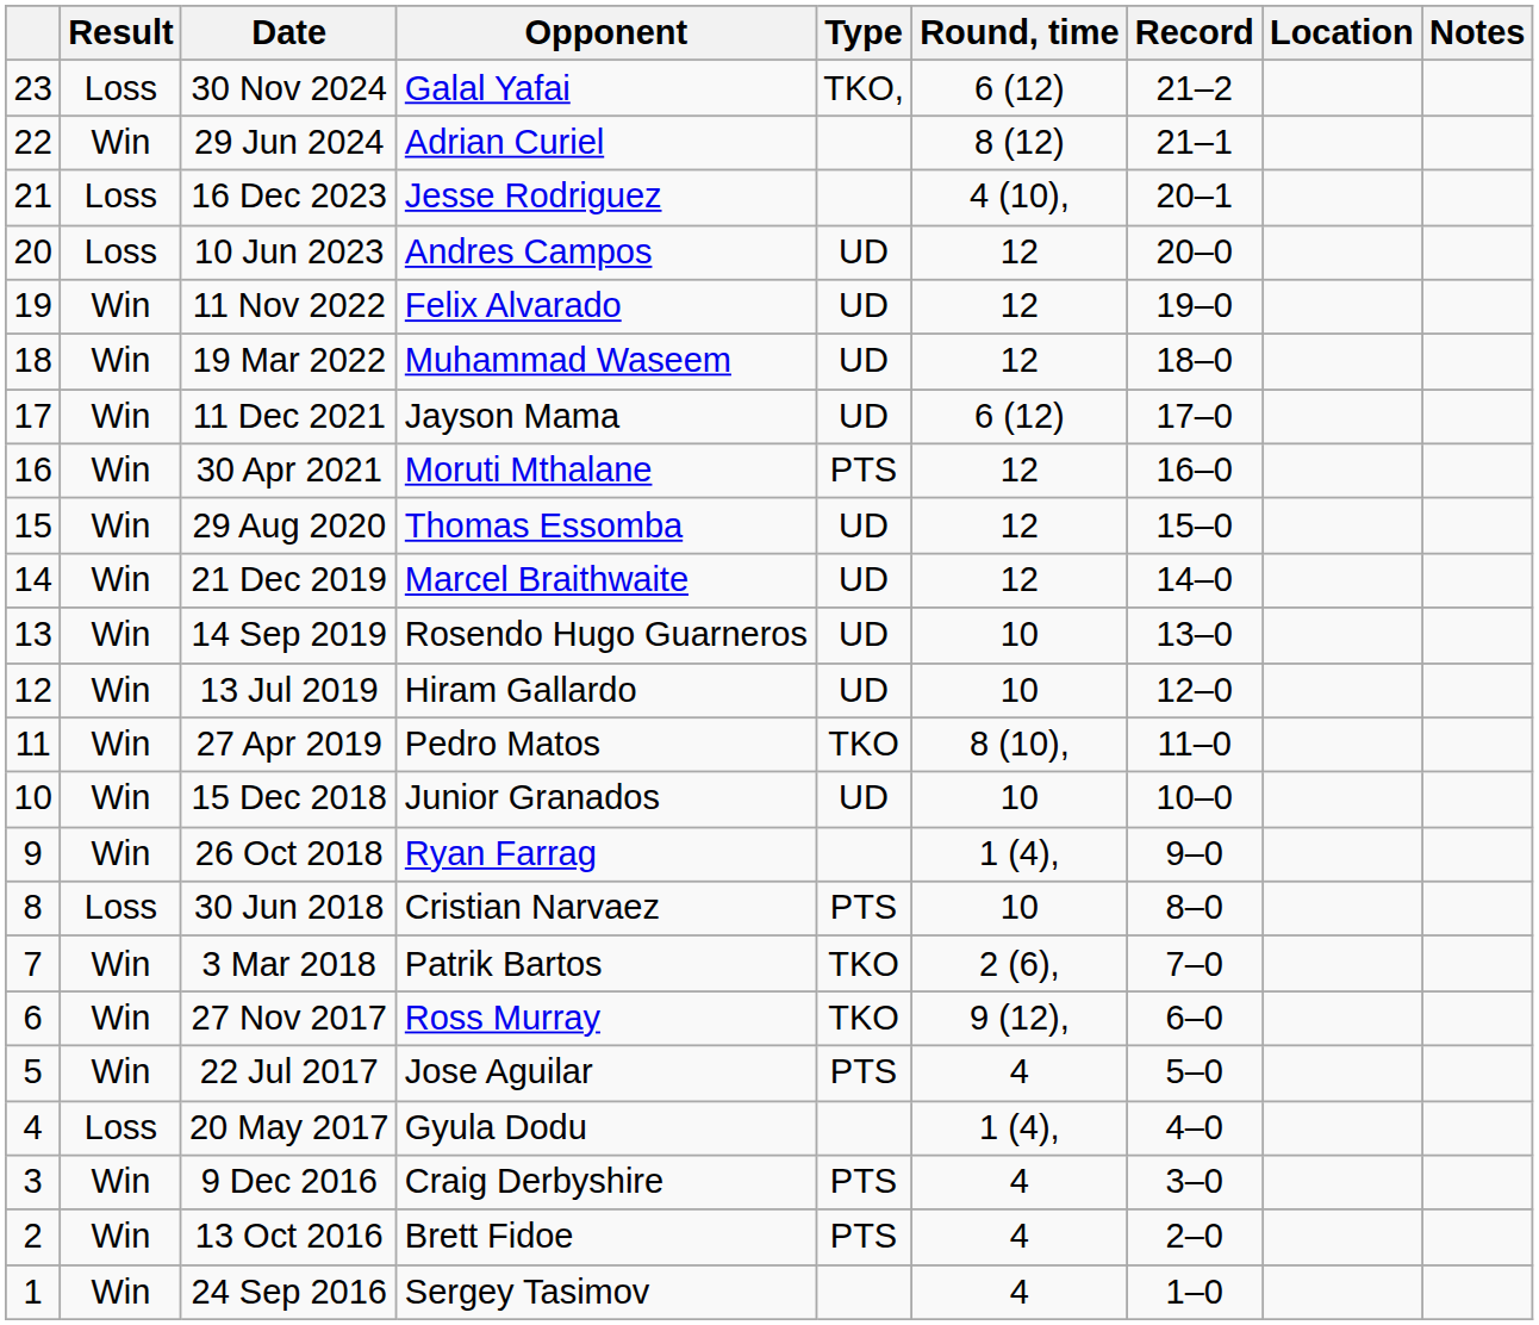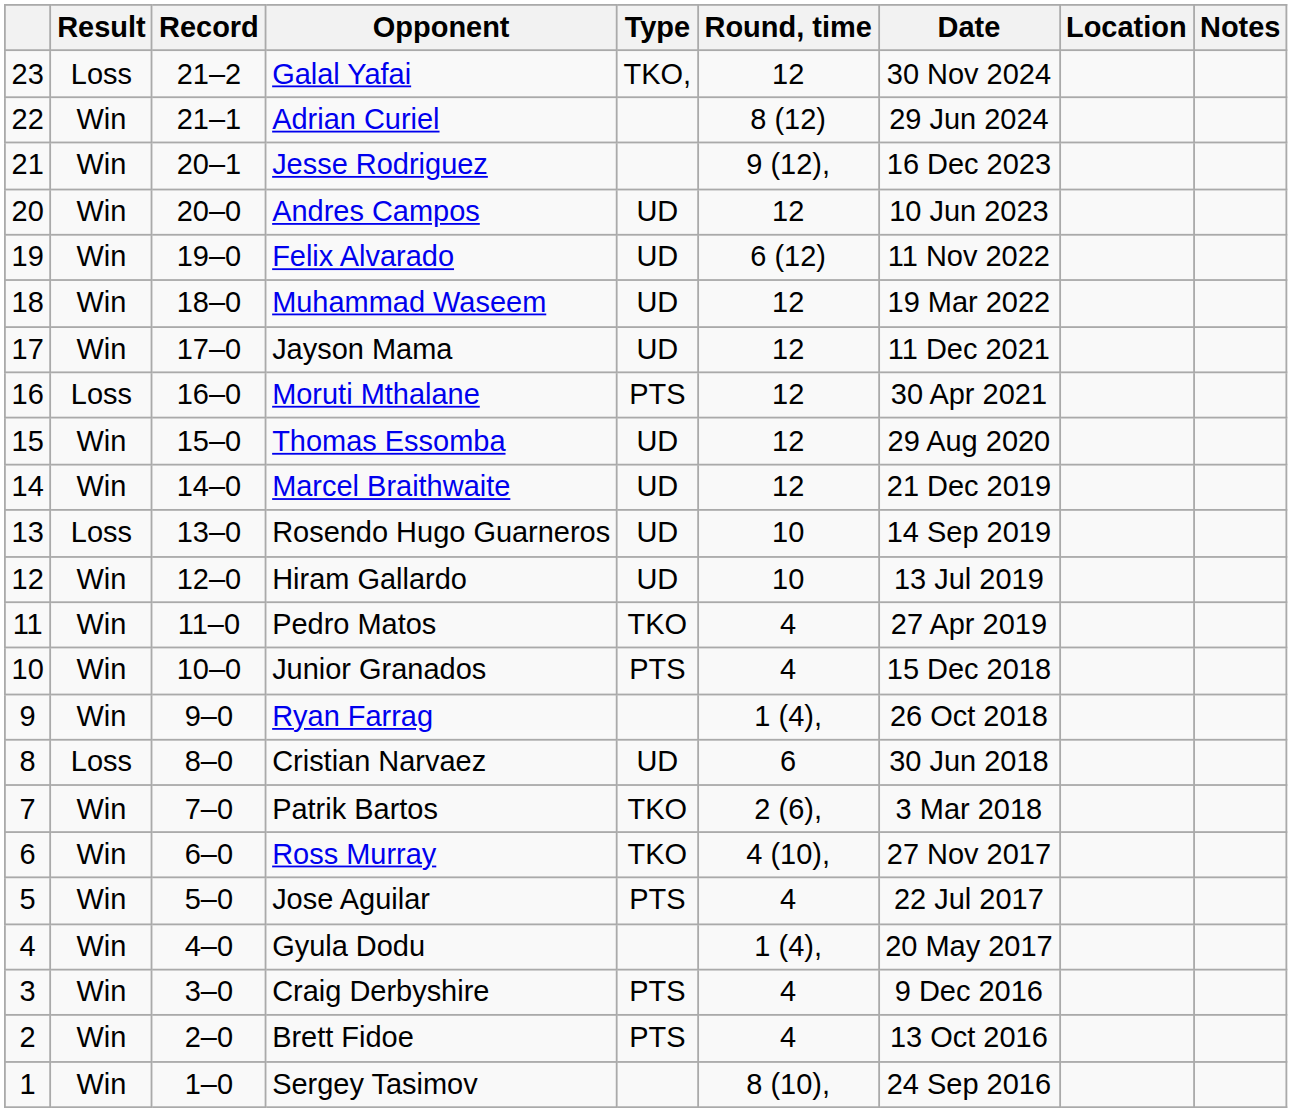 <table class=wikitable style=text-align:center>
 <tr>
 <th></th>
 <th>Result</th>
-<th>Date</th>
+<th>Record</th>
 <th>Opponent</th>
 <th>Type</th>
 <th>Round, time</th>
-<th>Record</th>
+<th>Date</th>
 <th>Location</th>
 <th>Notes</th>
 </tr>
 <tr>
 <td>23</td>
 <td>Loss</td>
-<td>30 Nov 2024</td>
+<td>21–2</td>
 <td align=left><a href='#'>Galal Yafai</a></td>
 <td>TKO, </td>
-<td>6 (12)</td>
-<td>21–2</td>
+<td>12</td>
+<td>30 Nov 2024</td>
 <td align=left></td>
 <td align=left></td>
 </tr>
 <tr>
 <td>22</td>
 <td>Win</td>
-<td>29 Jun 2024</td>
+<td>21–1</td>
 <td align=left><a href='#'>Adrian Curiel</a></td>
 <td></td>
 <td>8 (12)</td>
-<td>21–1</td>
+<td>29 Jun 2024</td>
 <td align=left></td>
 <td align=left></td>
 </tr>
 <tr>
 <td>21</td>
-<td>Loss</td>
-<td>16 Dec 2023</td>
+<td>Win</td>
+<td>20–1</td>
 <td align=left><a href='#'>Jesse Rodriguez</a></td>
 <td></td>
-<td>4 (10), </td>
-<td>20–1</td>
+<td>9 (12), </td>
+<td>16 Dec 2023</td>
 <td align=left></td>
 <td align=left></td>
 </tr>
 <tr>
 <td>20</td>
-<td>Loss</td>
-<td>10 Jun 2023</td>
+<td>Win</td>
+<td>20–0</td>
 <td align=left><a href='#'>Andres Campos</a></td>
 <td>UD</td>
 <td>12</td>
-<td>20–0</td>
+<td>10 Jun 2023</td>
 <td align=left></td>
 <td align=left></td>
 </tr>
 <tr>
 <td>19</td>
 <td>Win</td>
-<td>11 Nov 2022</td>
+<td>19–0</td>
 <td align=left><a href='#'>Felix Alvarado</a></td>
 <td>UD</td>
-<td>12</td>
-<td>19–0</td>
+<td>6 (12)</td>
+<td>11 Nov 2022</td>
 <td align=left></td>
 <td align=left></td>
 </tr>
 <tr>
 <td>18</td>
 <td>Win</td>
-<td>19 Mar 2022</td>
+<td>18–0</td>
 <td align=left><a href='#'>Muhammad Waseem</a></td>
 <td>UD</td>
 <td>12</td>
-<td>18–0</td>
+<td>19 Mar 2022</td>
 <td align=left></td>
 <td align=left></td>
 </tr>
 <tr>
 <td>17</td>
 <td>Win</td>
-<td>11 Dec 2021</td>
+<td>17–0</td>
 <td align=left>Jayson Mama</td>
 <td>UD</td>
-<td>6 (12)</td>
-<td>17–0</td>
+<td>12</td>
+<td>11 Dec 2021</td>
 <td align=left></td>
 <td align=left></td>
 </tr>
 <tr>
 <td>16</td>
-<td>Win</td>
-<td>30 Apr 2021</td>
+<td>Loss</td>
+<td>16–0</td>
 <td align=left><a href='#'>Moruti Mthalane</a></td>
 <td>PTS</td>
 <td>12</td>
-<td>16–0</td>
+<td>30 Apr 2021</td>
 <td align=left></td>
 <td align=left></td>
 </tr>
 <tr>
 <td>15</td>
 <td>Win</td>
-<td>29 Aug 2020</td>
+<td>15–0</td>
 <td align=left><a href='#'>Thomas Essomba</a></td>
 <td>UD</td>
 <td>12</td>
-<td>15–0</td>
+<td>29 Aug 2020</td>
 <td align=left></td>
 <td align=left></td>
 </tr>
 <tr>
 <td>14</td>
 <td>Win</td>
-<td>21 Dec 2019</td>
+<td>14–0</td>
 <td align=left><a href='#'>Marcel Braithwaite</a></td>
 <td>UD</td>
 <td>12</td>
-<td>14–0</td>
+<td>21 Dec 2019</td>
 <td align=left></td>
 <td align=left></td>
 </tr>
 <tr>
 <td>13</td>
-<td>Win</td>
-<td>14 Sep 2019</td>
+<td>Loss</td>
+<td>13–0</td>
 <td align=left>Rosendo Hugo Guarneros</td>
 <td>UD</td>
 <td>10</td>
-<td>13–0</td>
+<td>14 Sep 2019</td>
 <td align=left></td>
 <td align=left></td>
 </tr>
 <tr>
 <td>12</td>
 <td>Win</td>
-<td>13 Jul 2019</td>
+<td>12–0</td>
 <td align=left>Hiram Gallardo</td>
 <td>UD</td>
 <td>10</td>
-<td>12–0</td>
+<td>13 Jul 2019</td>
 <td align=left></td>
 <td align=left></td>
 </tr>
 <tr>
 <td>11</td>
 <td>Win</td>
-<td>27 Apr 2019</td>
+<td>11–0</td>
 <td align=left>Pedro Matos</td>
 <td>TKO</td>
-<td>8 (10), </td>
-<td>11–0</td>
+<td>4</td>
+<td>27 Apr 2019</td>
 <td align=left></td>
 <td align=left></td>
 </tr>
 <tr>
 <td>10</td>
 <td>Win</td>
+<td>10–0</td>
+<td align=left>Junior Granados</td>
+<td>PTS</td>
+<td>4</td>
 <td>15 Dec 2018</td>
-<td align=left>Junior Granados</td>
-<td>UD</td>
-<td>10</td>
-<td>10–0</td>
 <td align=left></td>
 <td align=left></td>
 </tr>
 <tr>
 <td>9</td>
 <td>Win</td>
-<td>26 Oct 2018</td>
+<td>9–0</td>
 <td align=left><a href='#'>Ryan Farrag</a></td>
 <td></td>
 <td>1 (4), </td>
-<td>9–0</td>
+<td>26 Oct 2018</td>
 <td align=left></td>
 <td align=left></td>
 </tr>
 <tr>
 <td>8</td>
 <td>Loss</td>
+<td>8–0</td>
+<td align=left>Cristian Narvaez</td>
+<td>UD</td>
+<td>6</td>
 <td>30 Jun 2018</td>
-<td align=left>Cristian Narvaez</td>
-<td>PTS</td>
-<td>10</td>
-<td>8–0</td>
 <td align=left></td>
 <td align=left></td>
 </tr>
 <tr>
 <td>7</td>
 <td>Win</td>
-<td>3 Mar 2018</td>
+<td>7–0</td>
 <td align=left>Patrik Bartos</td>
 <td>TKO</td>
 <td>2 (6), </td>
-<td>7–0</td>
+<td>3 Mar 2018</td>
 <td align=left></td>
 <td align=left></td>
 </tr>
 <tr>
 <td>6</td>
 <td>Win</td>
-<td>27 Nov 2017</td>
+<td>6–0</td>
 <td align=left><a href='#'>Ross Murray</a></td>
 <td>TKO</td>
-<td>9 (12), </td>
-<td>6–0</td>
+<td>4 (10), </td>
+<td>27 Nov 2017</td>
 <td align=left></td>
 <td align=left></td>
 </tr>
 <tr>
 <td>5</td>
 <td>Win</td>
-<td>22 Jul 2017</td>
+<td>5–0</td>
 <td align=left>Jose Aguilar</td>
 <td>PTS</td>
 <td>4</td>
-<td>5–0</td>
+<td>22 Jul 2017</td>
 <td align=left></td>
 <td align=left></td>
 </tr>
 <tr>
 <td>4</td>
-<td>Loss</td>
-<td>20 May 2017</td>
+<td>Win</td>
+<td>4–0</td>
 <td align=left>Gyula Dodu</td>
 <td></td>
 <td>1 (4), </td>
-<td>4–0</td>
+<td>20 May 2017</td>
 <td align=left></td>
 <td align=left></td>
 </tr>
 <tr>
 <td>3</td>
 <td>Win</td>
-<td>9 Dec 2016</td>
+<td>3–0</td>
 <td align=left>Craig Derbyshire</td>
 <td>PTS</td>
 <td>4</td>
-<td>3–0</td>
+<td>9 Dec 2016</td>
 <td align=left></td>
 <td align=left></td>
 </tr>
 <tr>
 <td>2</td>
 <td>Win</td>
-<td>13 Oct 2016</td>
+<td>2–0</td>
 <td align=left>Brett Fidoe</td>
 <td>PTS</td>
 <td>4</td>
-<td>2–0</td>
+<td>13 Oct 2016</td>
 <td align=left></td>
 <td align=left></td>
 </tr>
 <tr>
 <td>1</td>
 <td>Win</td>
-<td>24 Sep 2016</td>
+<td>1–0</td>
 <td align=left>Sergey Tasimov</td>
 <td></td>
-<td>4</td>
-<td>1–0</td>
+<td>8 (10), </td>
+<td>24 Sep 2016</td>
 <td align=left></td>
 <td align=left></td>
 </tr>
 </table>
